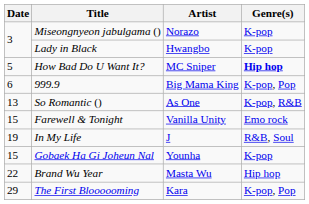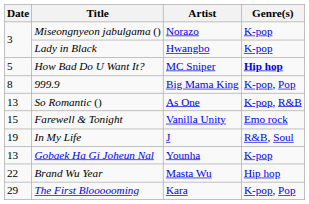 <table class="wikitable" style="text-align: left;">
 <tr>
 <th>Date</th>
 <th>Title</th>
 <th>Artist</th>
 <th>Genre(s)</th>
 </tr>
 <tr>
 <td rowspan="2">3</td>
 <td><em>Miseongnyeon jabulgama</em> ()</td>
 <td><a href='#'>Norazo</a></td>
 <td><a href='#'>K-pop</a></td>
 </tr>
 <tr>
 <td><em>Lady in Black</em></td>
 <td><a href='#'>Hwangbo</a></td>
 <td><a href='#'>K-pop</a></td>
 </tr>
 <tr>
 <td>5</td>
 <td><em>How Bad Do U Want It?</em></td>
 <td><a href='#'>MC Sniper</a></td>
 <td><strong><a href='#'>Hip hop</a></strong></td>
 </tr>
 <tr>
-<td>6</td>
+<td>8</td>
 <td><em>999.9</em></td>
 <td><a href='#'>Big Mama King</a></td>
 <td><a href='#'>K-pop</a>, <a href='#'>Pop</a></td>
 </tr>
 <tr>
 <td>13</td>
 <td><em>So Romantic</em> ()</td>
 <td><a href='#'>As One</a></td>
 <td><a href='#'>K-pop</a>, <a href='#'>R&B</a></td>
 </tr>
 <tr>
 <td>15</td>
 <td><em>Farewell & Tonight</em></td>
 <td><a href='#'>Vanilla Unity</a></td>
 <td><a href='#'>Emo rock</a></td>
 </tr>
 <tr>
 <td>19</td>
 <td><em>In My Life</em></td>
 <td><a href='#'>J</a></td>
 <td><a href='#'>R&B</a>, <a href='#'>Soul</a></td>
 </tr>
 <tr>
-<td rowspan="1">15</td>
+<td rowspan="1">13</td>
 <td><em><a href='#'>Gobaek Ha Gi Joheun Nal</a></em></td>
 <td><a href='#'>Younha</a></td>
 <td><a href='#'>K-pop</a></td>
 </tr>
 <tr>
 <td>22</td>
 <td><em>Brand Wu Year</em></td>
 <td><a href='#'>Masta Wu</a></td>
 <td><a href='#'>Hip hop</a></td>
 </tr>
 <tr>
 <td rowspan="1">29</td>
 <td><em><a href='#'>The First Bloooooming</a></em></td>
 <td><a href='#'>Kara</a></td>
 <td><a href='#'>K-pop</a>, <a href='#'>Pop</a></td>
 </tr>
 </table>
